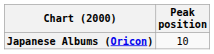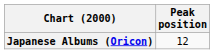 <table class="wikitable plainrowheaders" style="text-align:center">
 <tr>
 <th scope="col">Chart (2000)</th>
 <th scope="col">Peak<br> position</th>
 </tr>
 <tr>
 <th scope="row">Japanese Albums (<a href='#'>Oricon</a>)</th>
-<td>10</td>
+<td>12</td>
 </tr>
 </table>
